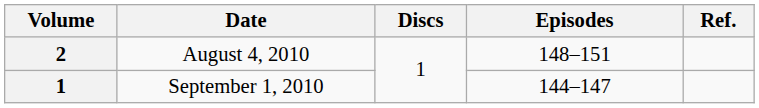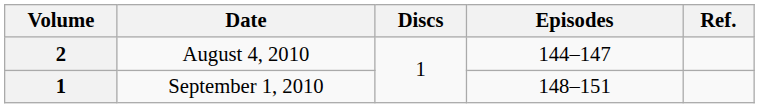 <table class="wikitable" style="text-align:center;">
 <tr>
 <th scope="col" style="width:5em;">Volume</th>
 <th scope="col" style="width:12em;">Date</th>
 <th scope="col" style="width:4em;">Discs</th>
 <th scope="col" style="width:10em;">Episodes</th>
 <th scope="col" style="width:3em;">Ref.</th>
 </tr>
 <tr>
 <th scope="row">2</th>
 <td>August 4, 2010</td>
 <td rowspan="2">1</td>
-<td>148–151</td>
+<td>144–147</td>
 <td></td>
 </tr>
 <tr>
 <th scope="row">1</th>
 <td>September 1, 2010</td>
-<td>144–147</td>
+<td>148–151</td>
 <td></td>
 </tr>
 </table>
